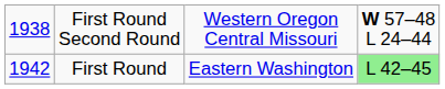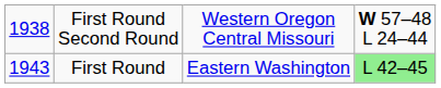 <table class="wikitable">
 <tr align="center">
 <td><a href='#'>1938</a></td>
 <td>First Round<br>Second Round</td>
 <td><a href='#'>Western Oregon</a><br><a href='#'>Central Missouri</a></td>
 <td><strong>W</strong> 57–48<br>L 24–44</td>
 </tr>
 <tr align="center">
-<td><a href='#'>1942</a></td>
+<td><a href='#'>1943</a></td>
 <td>First Round</td>
 <td><a href='#'>Eastern Washington</a></td>
 <td style="background: lightgreen;">L 42–45</td>
 </tr>
 </table>
